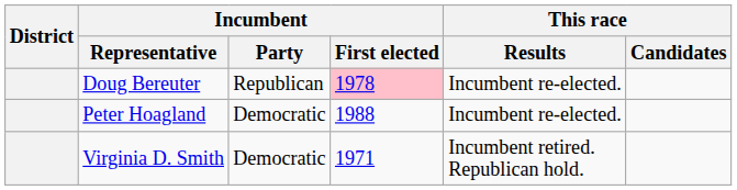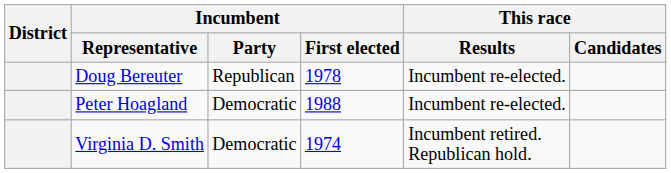 <table class=wikitable>
 <tr>
 <th rowspan=2>District</th>
 <th colspan=3>Incumbent</th>
 <th colspan=2>This race</th>
 </tr>
 <tr>
 <th>Representative</th>
 <th>Party</th>
 <th>First elected</th>
 <th>Results</th>
 <th>Candidates</th>
 </tr>
 <tr>
 <th></th>
 <td><a href='#'>Doug Bereuter</a></td>
 <td>Republican</td>
-<td style="background: pink;"><a href='#'>1978</a></td>
+<td><a href='#'>1978</a></td>
 <td>Incumbent re-elected.</td>
 <td nowrap></td>
 </tr>
 <tr>
 <th></th>
 <td><a href='#'>Peter Hoagland</a></td>
 <td>Democratic</td>
 <td><a href='#'>1988</a></td>
 <td>Incumbent re-elected.</td>
 <td nowrap></td>
 </tr>
 <tr>
 <th></th>
 <td><a href='#'>Virginia D. Smith</a></td>
 <td>Democratic</td>
-<td><a href='#'>1971</a></td>
+<td><a href='#'>1974</a></td>
 <td>Incumbent retired.<br>Republican hold.</td>
 <td nowrap></td>
 </tr>
 </table>
